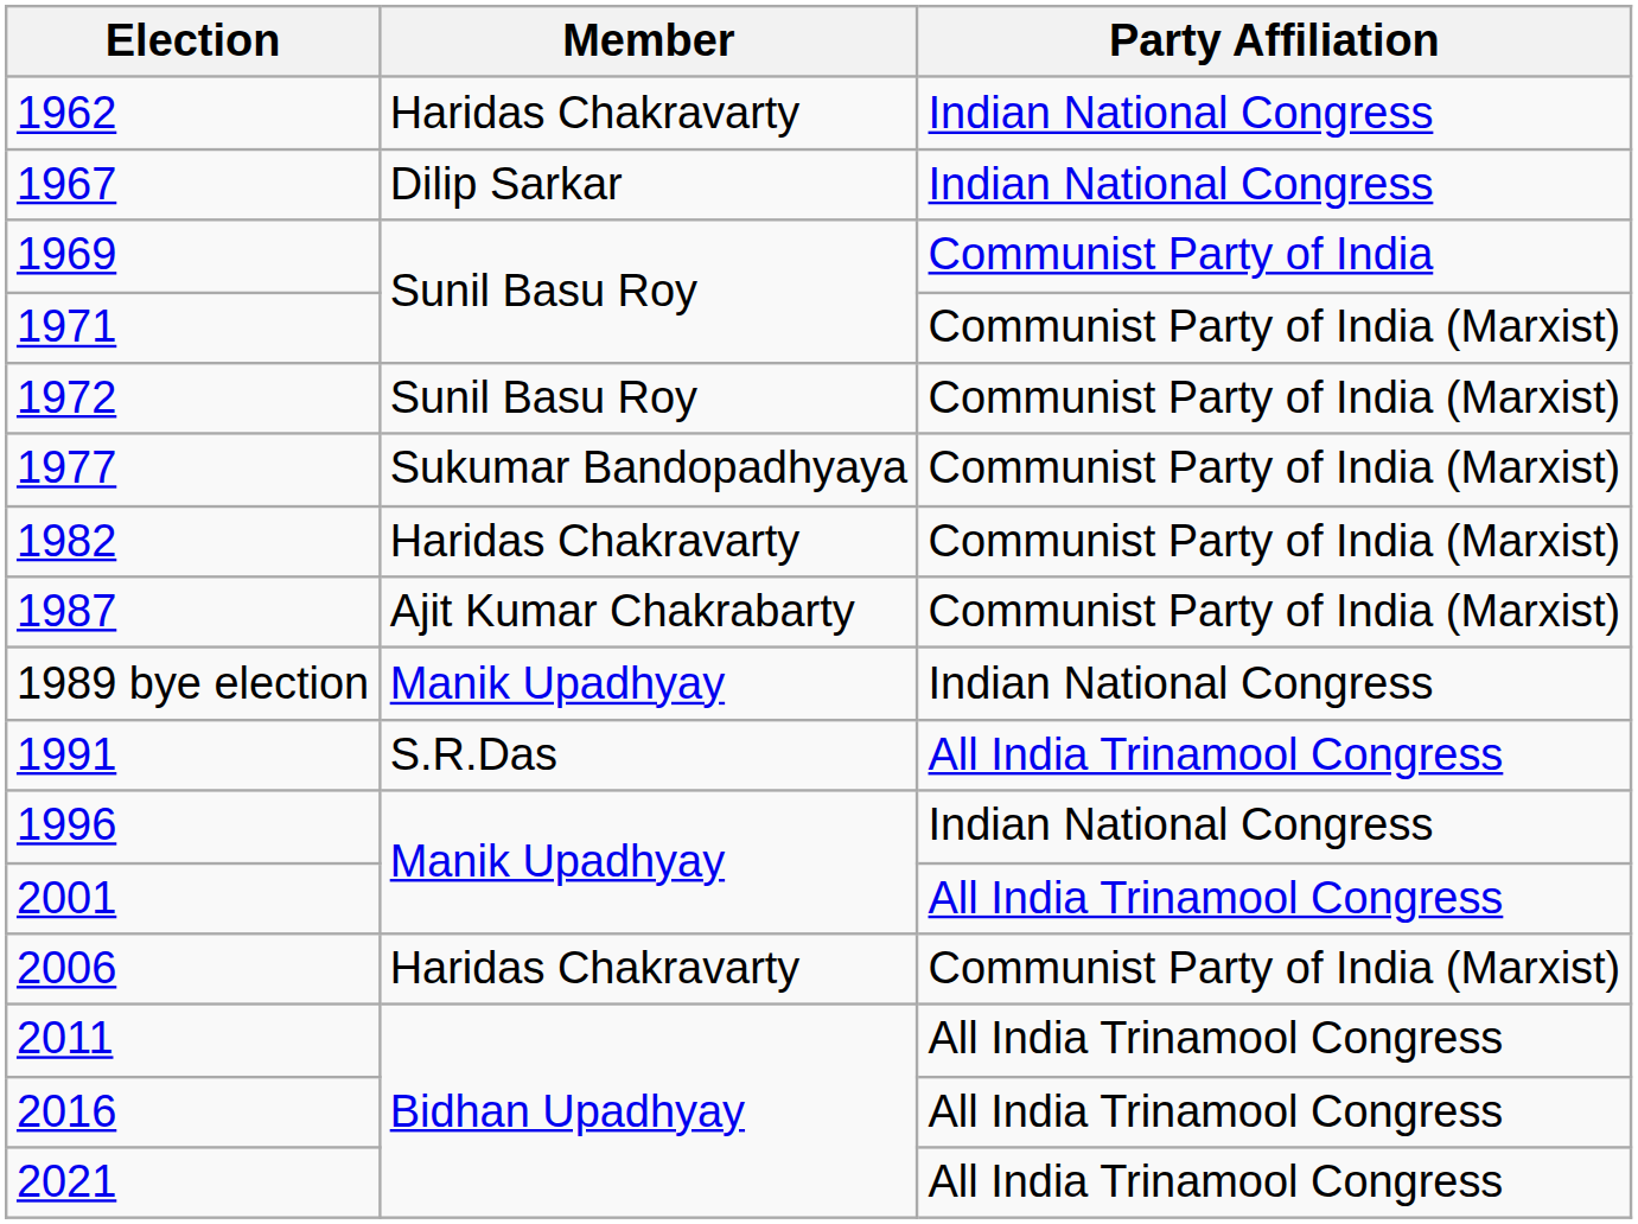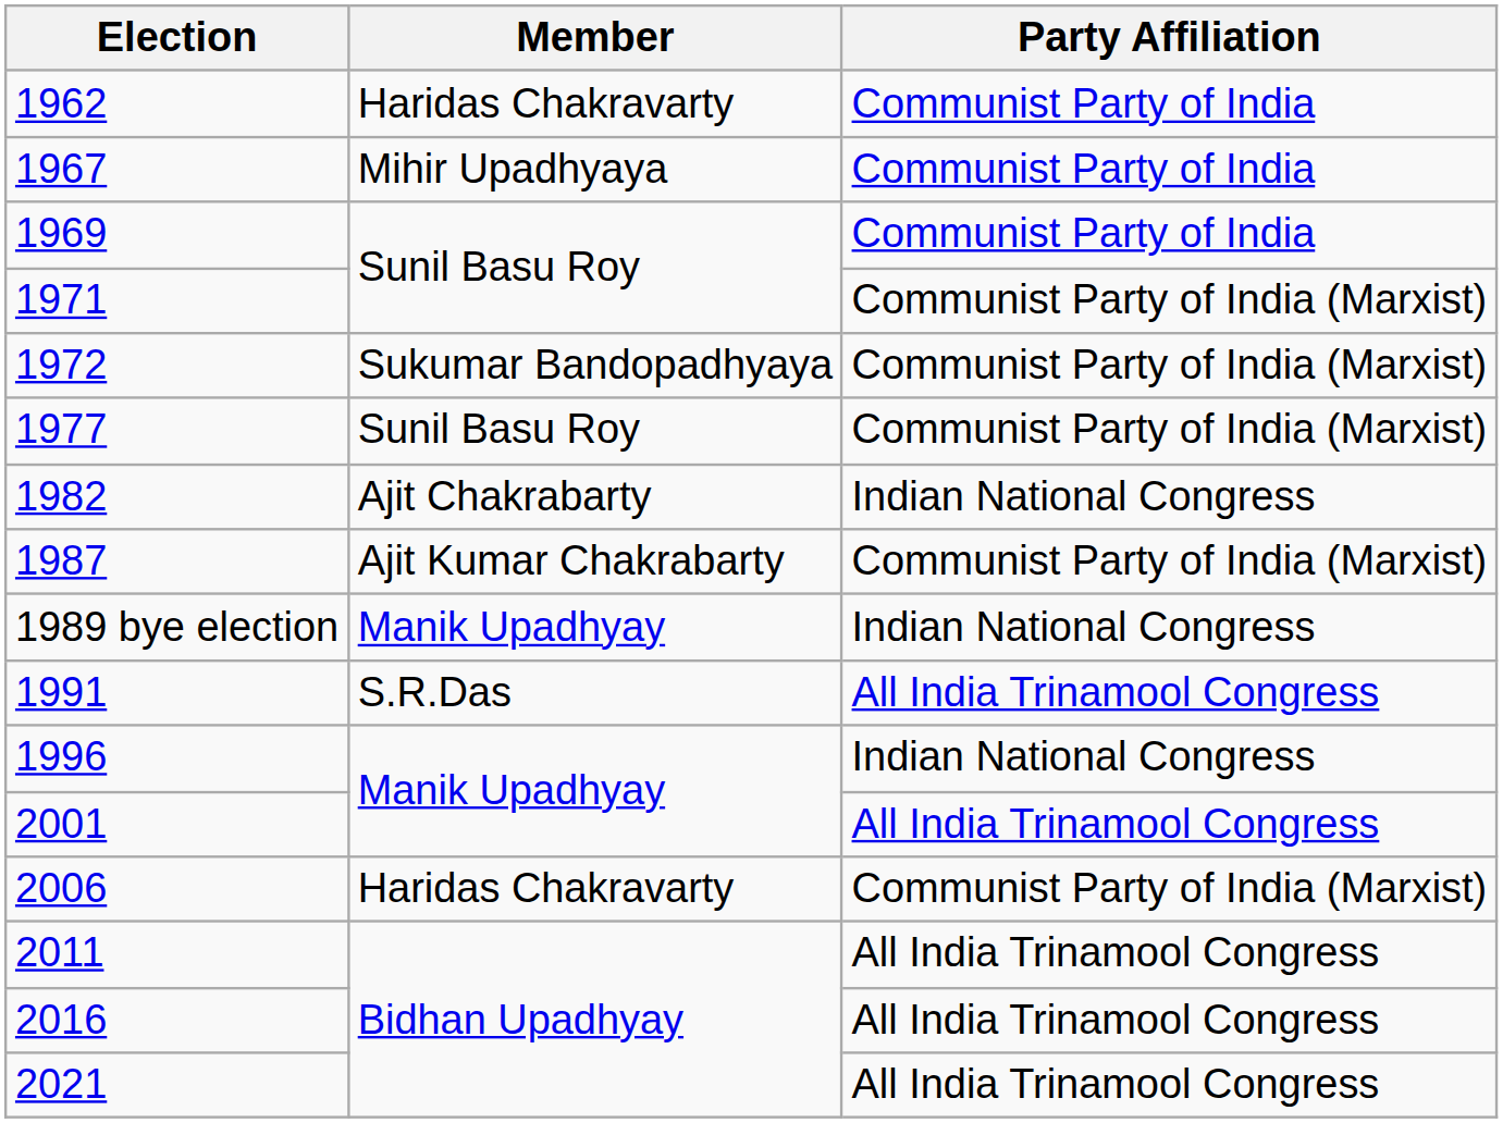 <table class="wikitable sortable"ìÍĦĤĠčw>
 <tr>
 <th>Election</th>
 <th>Member</th>
 <th>Party Affiliation</th>
 </tr>
 <tr>
 <td><a href='#'>1962</a></td>
 <td>Haridas Chakravarty</td>
-<td><a href='#'>Indian National Congress</a></td>
+<td><a href='#'>Communist Party of India</a></td>
 </tr>
 <tr>
 <td><a href='#'>1967</a></td>
-<td>Dilip Sarkar</td>
-<td><a href='#'>Indian National Congress</a></td>
+<td>Mihir Upadhyaya</td>
+<td><a href='#'>Communist Party of India</a></td>
 </tr>
 <tr>
 <td><a href='#'>1969</a></td>
 <td rowspan="2">Sunil Basu Roy</td>
 <td><a href='#'>Communist Party of India</a></td>
 </tr>
 <tr>
 <td><a href='#'>1971</a></td>
 <td>Communist Party of India (Marxist) </td>
 </tr>
 <tr>
 <td><a href='#'>1972</a></td>
+<td>Sukumar Bandopadhyaya</td>
+<td>Communist Party of India (Marxist) </td>
+</tr>
+<tr>
+<td><a href='#'>1977</a></td>
 <td>Sunil Basu Roy</td>
 <td>Communist Party of India (Marxist) </td>
 </tr>
 <tr>
-<td><a href='#'>1977</a></td>
-<td>Sukumar Bandopadhyaya</td>
-<td>Communist Party of India (Marxist) </td>
-</tr>
-<tr>
 <td><a href='#'>1982</a></td>
-<td>Haridas Chakravarty</td>
-<td>Communist Party of India (Marxist) </td>
+<td>Ajit Chakrabarty</td>
+<td>Indian National Congress</td>
 </tr>
 <tr>
 <td><a href='#'>1987</a></td>
 <td>Ajit Kumar Chakrabarty</td>
 <td>Communist Party of India (Marxist) </td>
 </tr>
 <tr>
 <td>1989 bye election</td>
 <td><a href='#'>Manik Upadhyay</a></td>
 <td>Indian National Congress </td>
 </tr>
 <tr>
 <td><a href='#'>1991</a></td>
 <td>S.R.Das</td>
 <td><a href='#'>All India Trinamool Congress</a></td>
 </tr>
 <tr>
 <td><a href='#'>1996</a></td>
 <td rowspan="2"><a href='#'>Manik Upadhyay</a></td>
 <td>Indian National Congress </td>
 </tr>
 <tr>
 <td><a href='#'>2001</a></td>
 <td><a href='#'>All India Trinamool Congress</a></td>
 </tr>
 <tr>
 <td><a href='#'>2006</a></td>
 <td>Haridas Chakravarty</td>
 <td>Communist Party of India (Marxist) </td>
 </tr>
 <tr>
 <td><a href='#'>2011</a></td>
 <td rowspan="3"><a href='#'>Bidhan Upadhyay</a></td>
 <td>All India Trinamool Congress </td>
 </tr>
 <tr>
 <td><a href='#'>2016</a></td>
 <td>All India Trinamool Congress </td>
 </tr>
 <tr>
 <td><a href='#'>2021</a></td>
 <td>All India Trinamool Congress </td>
 </tr>
 </table>
